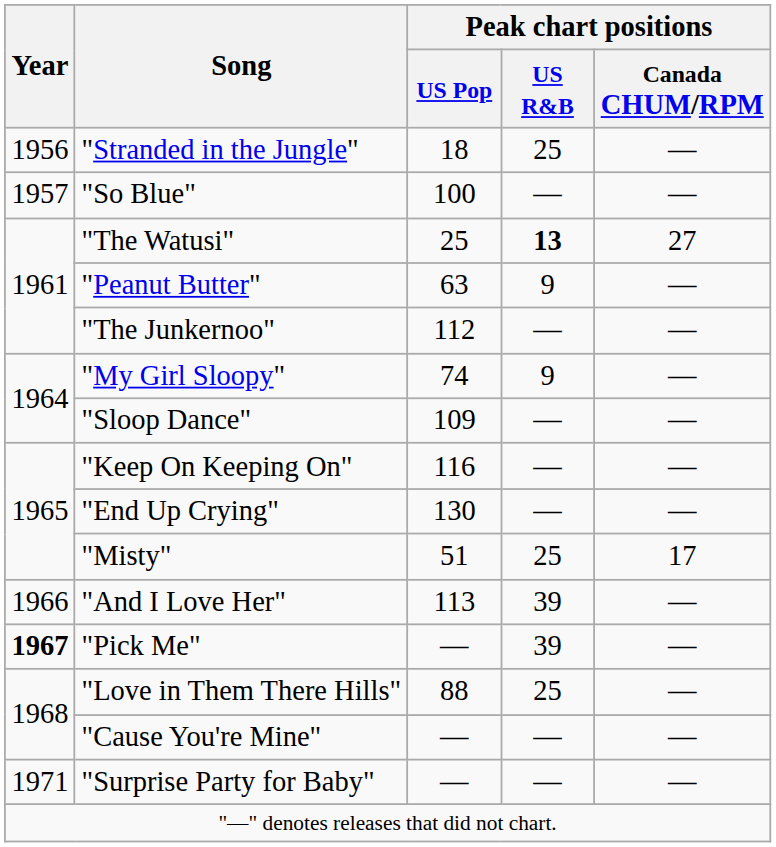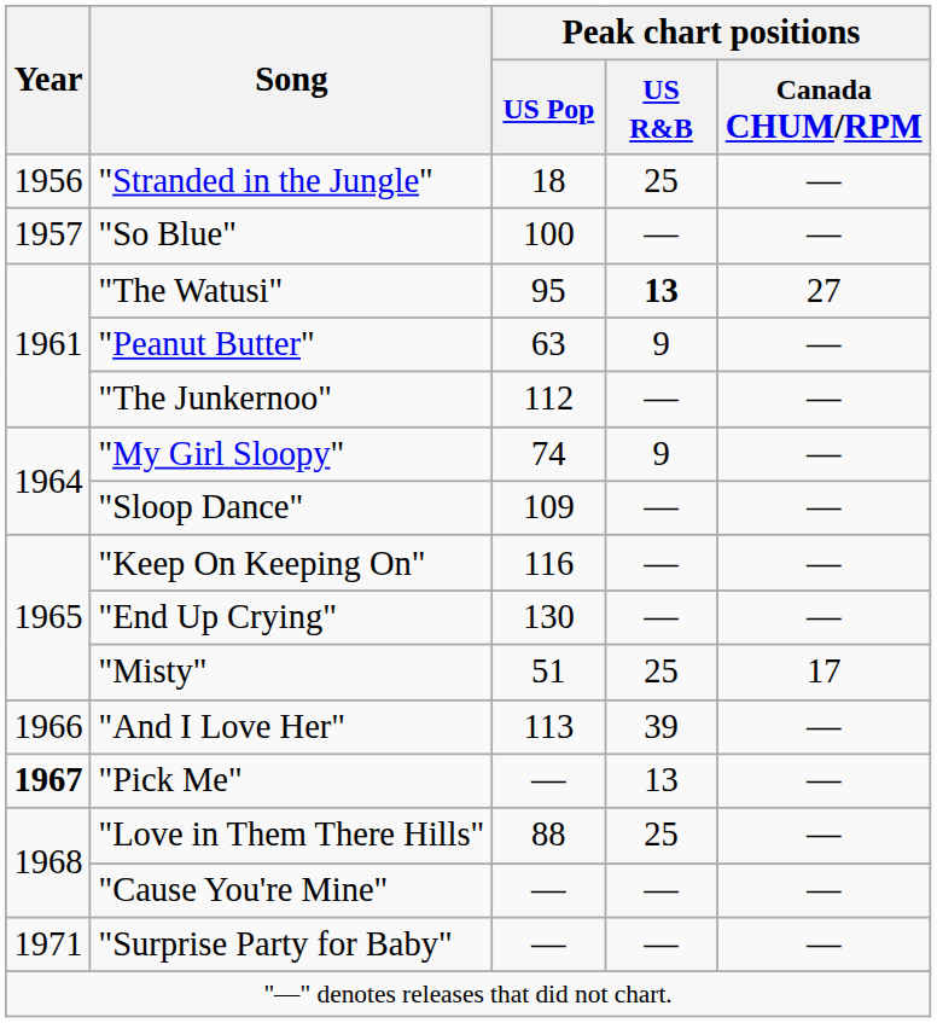 <table class="wikitable">
 <tr>
 <th scope="col" rowspan="2">Year</th>
 <th scope="col" rowspan="2">Song</th>
 <th scope="col" colspan="3">Peak chart positions</th>
 </tr>
 <tr>
 <th style="width:45px;"><small><a href='#'>US Pop</a></small><br></th>
 <th style="width:45px;"><small><a href='#'>US R&B</a></small><br></th>
 <th style="width:45px;"><small>Canada</small><br><a href='#'>CHUM</a>/<a href='#'>RPM</a><br></th>
 </tr>
 <tr>
 <td rowspan="1">1956</td>
 <td>"<a href='#'>Stranded in the Jungle</a>"</td>
 <td align=center>18</td>
 <td align=center>25</td>
 <td align=center>―</td>
 </tr>
 <tr>
 <td rowspan="1">1957</td>
 <td>"So Blue"</td>
 <td align=center>100</td>
 <td align=center>―</td>
 <td align=center>―</td>
 </tr>
 <tr>
 <td rowspan="3">1961</td>
 <td>"The Watusi"</td>
-<td align=center>25</td>
+<td align=center>95</td>
 <td align=center><strong>13</strong></td>
 <td align=center>27</td>
 </tr>
 <tr>
 <td>"<a href='#'>Peanut Butter</a>"</td>
 <td align=center>63</td>
 <td align=center>9</td>
 <td align=center>―</td>
 </tr>
 <tr>
 <td>"The Junkernoo"</td>
 <td align=center>112</td>
 <td align=center>—</td>
 <td align=center>―</td>
 </tr>
 <tr>
 <td rowspan="2">1964</td>
 <td>"<a href='#'>My Girl Sloopy</a>"</td>
 <td align=center>74</td>
 <td align=center>9</td>
 <td align=center>―</td>
 </tr>
 <tr>
 <td>"Sloop Dance"</td>
 <td align=center>109</td>
 <td align=center>—</td>
 <td align=center>―</td>
 </tr>
 <tr>
 <td rowspan="3">1965</td>
 <td>"Keep On Keeping On"</td>
 <td align=center>116</td>
 <td align=center>―</td>
 <td align=center>―</td>
 </tr>
 <tr>
 <td>"End Up Crying"</td>
 <td align=center>130</td>
 <td align=center>―</td>
 <td align=center>―</td>
 </tr>
 <tr>
 <td>"Misty"</td>
 <td align=center>51</td>
 <td align=center>25</td>
 <td align=center>17</td>
 </tr>
 <tr>
 <td rowspan="1">1966</td>
 <td>"And I Love Her"</td>
 <td align=center>113</td>
 <td align=center>39</td>
 <td align=center>―</td>
 </tr>
 <tr>
 <td rowspan="1"><strong>1967</strong></td>
 <td>"Pick Me"</td>
 <td align=center>―</td>
-<td align=center>39</td>
+<td align=center>13</td>
 <td align=center>―</td>
 </tr>
 <tr>
 <td rowspan="2">1968</td>
 <td>"Love in Them There Hills"</td>
 <td align=center>88</td>
 <td align=center>25</td>
 <td align=center>―</td>
 </tr>
 <tr>
 <td>"Cause You're Mine"</td>
 <td align=center>—</td>
 <td align=center>―</td>
 <td align=center>―</td>
 </tr>
 <tr>
 <td rowspan="1">1971</td>
 <td>"Surprise Party for Baby"</td>
 <td align=center>—</td>
 <td align=center>―</td>
 <td align=center>―</td>
 </tr>
 <tr>
 <td colspan="12" style="text-align:center; font-size:9pt;">"—" denotes releases that did not chart.</td>
 </tr>
 </table>
